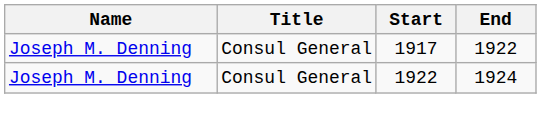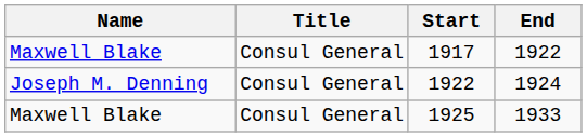 <table class=wikitable>
 <tr>
 <th align=center valign=bottom width="40%">Name</th>
 <th valign=bottom width="30%">Title</th>
 <th valign=bottom width="15%">Start</th>
 <th valign=bottom width="15%">End</th>
 </tr>
 <tr>
-<td><a href='#'>Joseph M. Denning</a></td>
+<td><a href='#'>Maxwell Blake</a></td>
 <td>Consul General</td>
 <td align=center>1917</td>
 <td align=center>1922</td>
 </tr>
 <tr>
 <td><a href='#'>Joseph M. Denning</a></td>
 <td>Consul General</td>
 <td align=center>1922</td>
 <td align=center>1924</td>
 </tr>
+<tr>
+<td>Maxwell Blake</td>
+<td>Consul General</td>
+<td align=center>1925</td>
+<td align=center>1933</td>
+</tr>
 </table>
